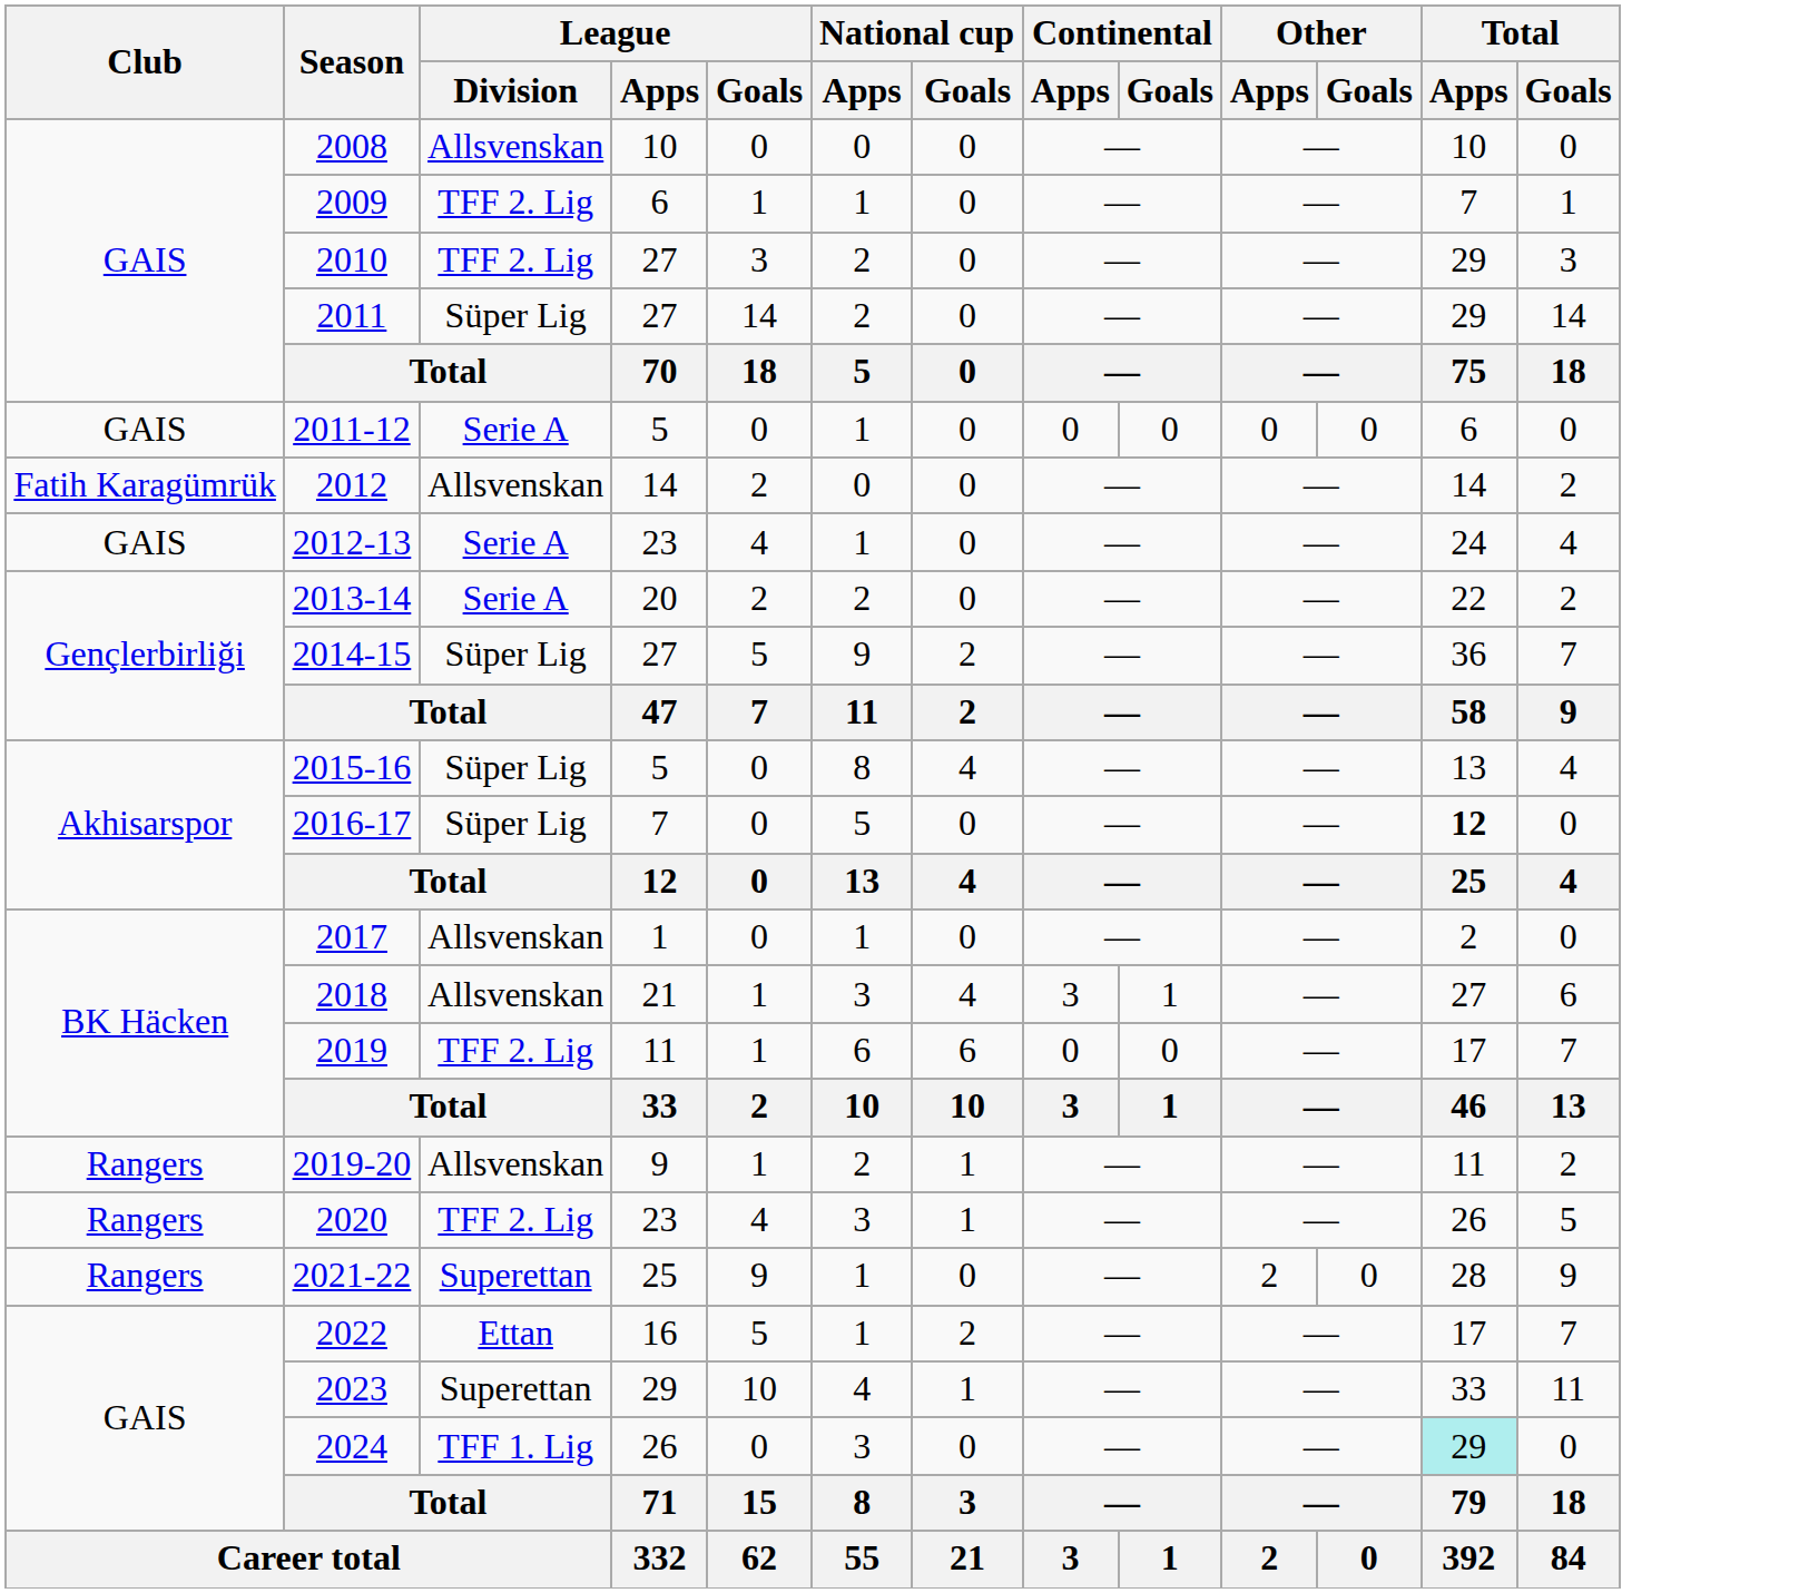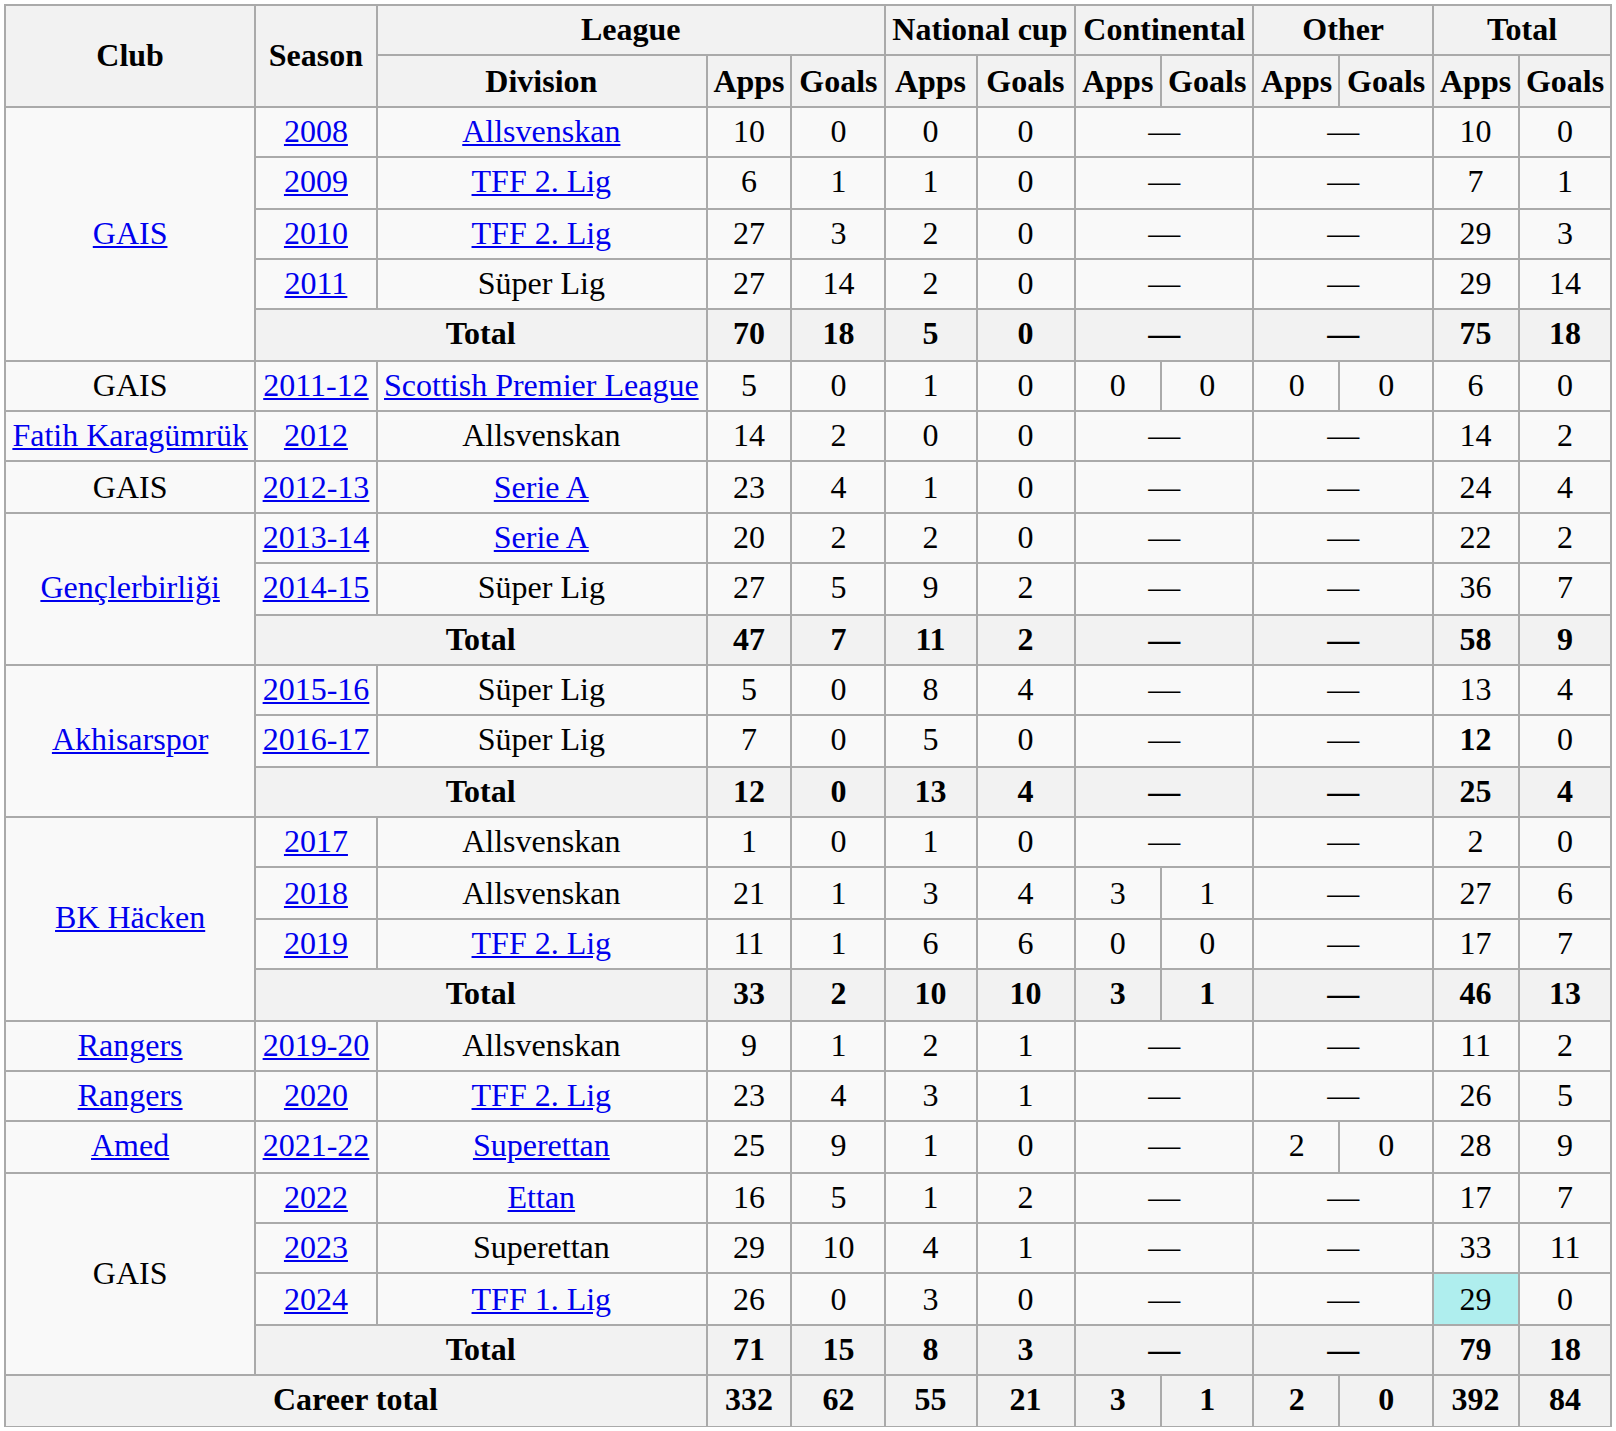 <table class="wikitable" style="text-align:center">
 <tr>
 <th rowspan="2">Club</th>
 <th rowspan="2">Season</th>
 <th colspan="3">League</th>
 <th colspan="2">National cup</th>
 <th colspan="2">Continental</th>
 <th colspan="2">Other</th>
 <th colspan="2">Total</th>
 </tr>
 <tr>
 <th>Division</th>
 <th>Apps</th>
 <th>Goals</th>
 <th>Apps</th>
 <th>Goals</th>
 <th>Apps</th>
 <th>Goals</th>
 <th>Apps</th>
 <th>Goals</th>
 <th>Apps</th>
 <th>Goals</th>
 </tr>
 <tr>
 <td rowspan="5"><a href='#'>GAIS</a></td>
 <td><a href='#'>2008</a></td>
 <td><a href='#'>Allsvenskan</a></td>
 <td>10</td>
 <td>0</td>
 <td>0</td>
 <td>0</td>
 <td colspan="2">—</td>
 <td colspan="2">—</td>
 <td>10</td>
 <td>0</td>
 </tr>
 <tr>
 <td><a href='#'>2009</a></td>
 <td><a href='#'>TFF 2. Lig</a></td>
 <td>6</td>
 <td>1</td>
 <td>1</td>
 <td>0</td>
 <td colspan="2">—</td>
 <td colspan="2">—</td>
 <td>7</td>
 <td>1</td>
 </tr>
 <tr>
 <td><a href='#'>2010</a></td>
 <td><a href='#'>TFF 2. Lig</a></td>
 <td>27</td>
 <td>3</td>
 <td>2</td>
 <td>0</td>
 <td colspan="2">—</td>
 <td colspan="2">—</td>
 <td>29</td>
 <td>3</td>
 </tr>
 <tr>
 <td><a href='#'>2011</a></td>
 <td>Süper Lig</td>
 <td>27</td>
 <td>14</td>
 <td>2</td>
 <td>0</td>
 <td colspan="2">—</td>
 <td colspan="2">—</td>
 <td>29</td>
 <td>14</td>
 </tr>
 <tr>
 <th colspan="2">Total</th>
 <th>70</th>
 <th>18</th>
 <th>5</th>
 <th>0</th>
 <th colspan="2">—</th>
 <th colspan="2">—</th>
 <th>75</th>
 <th>18</th>
 </tr>
 <tr>
 <td>GAIS</td>
 <td><a href='#'>2011-12</a></td>
-<td><a href='#'>Serie A</a></td>
+<td><a href='#'>Scottish Premier League</a></td>
 <td>5</td>
 <td>0</td>
 <td>1</td>
 <td>0</td>
 <td>0</td>
 <td>0</td>
 <td>0</td>
 <td>0</td>
 <td>6</td>
 <td>0</td>
 </tr>
 <tr>
 <td><a href='#'>Fatih Karagümrük</a></td>
 <td><a href='#'>2012</a></td>
 <td>Allsvenskan</td>
 <td>14</td>
 <td>2</td>
 <td>0</td>
 <td>0</td>
 <td colspan="2">—</td>
 <td colspan="2">—</td>
 <td>14</td>
 <td>2</td>
 </tr>
 <tr>
 <td>GAIS</td>
 <td><a href='#'>2012-13</a></td>
 <td><a href='#'>Serie A</a></td>
 <td>23</td>
 <td>4</td>
 <td>1</td>
 <td>0</td>
 <td colspan="2">—</td>
 <td colspan="2">—</td>
 <td>24</td>
 <td>4</td>
 </tr>
 <tr>
 <td rowspan="3"><a href='#'>Gençlerbirliği</a></td>
 <td><a href='#'>2013-14</a></td>
 <td><a href='#'>Serie A</a></td>
 <td>20</td>
 <td>2</td>
 <td>2</td>
 <td>0</td>
 <td colspan="2">—</td>
 <td colspan="2">—</td>
 <td>22</td>
 <td>2</td>
 </tr>
 <tr>
 <td><a href='#'>2014-15</a></td>
 <td>Süper Lig</td>
 <td>27</td>
 <td>5</td>
 <td>9</td>
 <td>2</td>
 <td colspan="2">—</td>
 <td colspan="2">—</td>
 <td>36</td>
 <td>7</td>
 </tr>
 <tr>
 <th colspan="2">Total</th>
 <th>47</th>
 <th>7</th>
 <th>11</th>
 <th>2</th>
 <th colspan="2">—</th>
 <th colspan="2">—</th>
 <th>58</th>
 <th>9</th>
 </tr>
 <tr>
 <td rowspan="3"><a href='#'>Akhisarspor</a></td>
 <td><a href='#'>2015-16</a></td>
 <td>Süper Lig</td>
 <td>5</td>
 <td>0</td>
 <td>8</td>
 <td>4</td>
 <td colspan="2">—</td>
 <td colspan="2">—</td>
 <td>13</td>
 <td>4</td>
 </tr>
 <tr>
 <td><a href='#'>2016-17</a></td>
 <td>Süper Lig</td>
 <td>7</td>
 <td>0</td>
 <td>5</td>
 <td>0</td>
 <td colspan="2">—</td>
 <td colspan="2">—</td>
 <td><strong>12</strong></td>
 <td>0</td>
 </tr>
 <tr>
 <th colspan="2">Total</th>
 <th>12</th>
 <th>0</th>
 <th>13</th>
 <th>4</th>
 <th colspan="2">—</th>
 <th colspan="2">—</th>
 <th>25</th>
 <th>4</th>
 </tr>
 <tr>
 <td rowspan="4"><a href='#'>BK Häcken</a></td>
 <td><a href='#'>2017</a></td>
 <td>Allsvenskan</td>
 <td>1</td>
 <td>0</td>
 <td>1</td>
 <td>0</td>
 <td colspan="2">—</td>
 <td colspan="2">—</td>
 <td>2</td>
 <td>0</td>
 </tr>
 <tr>
 <td><a href='#'>2018</a></td>
 <td>Allsvenskan</td>
 <td>21</td>
 <td>1</td>
 <td>3</td>
 <td>4</td>
 <td>3</td>
 <td>1</td>
 <td colspan="2">—</td>
 <td>27</td>
 <td>6</td>
 </tr>
 <tr>
 <td><a href='#'>2019</a></td>
 <td><a href='#'>TFF 2. Lig</a></td>
 <td>11</td>
 <td>1</td>
 <td>6</td>
 <td>6</td>
 <td>0</td>
 <td>0</td>
 <td colspan="2">—</td>
 <td>17</td>
 <td>7</td>
 </tr>
 <tr>
 <th colspan="2">Total</th>
 <th>33</th>
 <th>2</th>
 <th>10</th>
 <th>10</th>
 <th>3</th>
 <th>1</th>
 <th colspan="2">—</th>
 <th>46</th>
 <th>13</th>
 </tr>
 <tr>
 <td><a href='#'>Rangers</a></td>
 <td><a href='#'>2019-20</a></td>
 <td>Allsvenskan</td>
 <td>9</td>
 <td>1</td>
 <td>2</td>
 <td>1</td>
 <td colspan="2">—</td>
 <td colspan="2">—</td>
 <td>11</td>
 <td>2</td>
 </tr>
 <tr>
 <td><a href='#'>Rangers</a></td>
 <td><a href='#'>2020</a></td>
 <td><a href='#'>TFF 2. Lig</a></td>
 <td>23</td>
 <td>4</td>
 <td>3</td>
 <td>1</td>
 <td colspan="2">—</td>
 <td colspan="2">—</td>
 <td>26</td>
 <td>5</td>
 </tr>
 <tr>
-<td><a href='#'>Rangers</a></td>
+<td><a href='#'>Amed</a></td>
 <td><a href='#'>2021-22</a></td>
 <td><a href='#'>Superettan</a></td>
 <td>25</td>
 <td>9</td>
 <td>1</td>
 <td>0</td>
 <td colspan="2">—</td>
 <td>2</td>
 <td>0</td>
 <td>28</td>
 <td>9</td>
 </tr>
 <tr>
 <td rowspan="4">GAIS</td>
 <td><a href='#'>2022</a></td>
 <td><a href='#'>Ettan</a></td>
 <td>16</td>
 <td>5</td>
 <td>1</td>
 <td>2</td>
 <td colspan="2">—</td>
 <td colspan="2">—</td>
 <td>17</td>
 <td>7</td>
 </tr>
 <tr>
 <td><a href='#'>2023</a></td>
 <td>Superettan</td>
 <td>29</td>
 <td>10</td>
 <td>4</td>
 <td>1</td>
 <td colspan="2">—</td>
 <td colspan="2">—</td>
 <td>33</td>
 <td>11</td>
 </tr>
 <tr>
 <td><a href='#'>2024</a></td>
 <td><a href='#'>TFF 1. Lig</a></td>
 <td>26</td>
 <td>0</td>
 <td>3</td>
 <td>0</td>
 <td colspan="2">—</td>
 <td colspan="2">—</td>
 <td style="background: paleturquoise;">29</td>
 <td>0</td>
 </tr>
 <tr>
 <th colspan="2">Total</th>
 <th>71</th>
 <th>15</th>
 <th>8</th>
 <th>3</th>
 <th colspan="2">—</th>
 <th colspan="2">—</th>
 <th>79</th>
 <th>18</th>
 </tr>
 <tr>
 <th colspan="3">Career total</th>
 <th>332</th>
 <th>62</th>
 <th>55</th>
 <th>21</th>
 <th>3</th>
 <th>1</th>
 <th>2</th>
 <th>0</th>
 <th>392</th>
 <th>84</th>
 </tr>
 </table>
